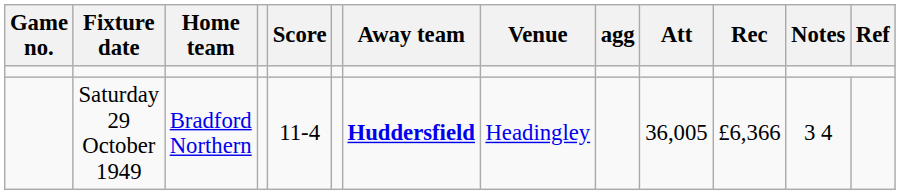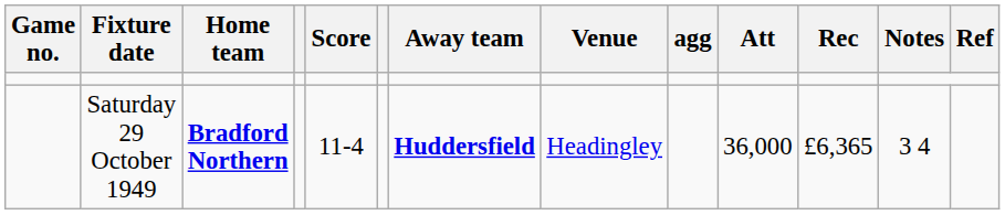 <table class="wikitable" style="text-align:center;">
 <tr>
 <th width=20 abbr="No">Game no.</th>
 <th width=100 abbr="Date">Fixture date</th>
 <th width=150 abbr="Home team">Home team</th>
 <th width=5 abbr="space"></th>
 <th width=20 abbr="Score">Score</th>
 <th width=5 abbr="space"></th>
 <th width=150 abbr="Away team">Away team</th>
 <th width=150 abbr="Venue">Venue</th>
 <th width=50 abbr="agg">agg</th>
 <th width=45 abbr="Att">Att</th>
 <th width=60 abbr="Rec">Rec</th>
 <th width=20 abbr="Notes">Notes</th>
 <th width=30 abbr="Ref">Ref</th>
 </tr>
 <tr>
 <td></td>
 <td></td>
 <td></td>
 <td></td>
 <td></td>
 <td></td>
 <td></td>
 <td></td>
 <td></td>
 <td></td>
 <td></td>
 </tr>
 <tr>
 <td></td>
 <td>Saturday 29 October 1949</td>
-<td><a href='#'>Bradford Northern</a></td>
+<td><strong><a href='#'>Bradford Northern</a></strong></td>
 <td></td>
 <td>11-4</td>
 <td></td>
 <td><strong><a href='#'>Huddersfield</a></strong></td>
 <td><a href='#'>Headingley</a></td>
 <td></td>
-<td>36,005</td>
-<td>£6,366</td>
+<td>36,000</td>
+<td>£6,365</td>
 <td>3 4</td>
 <td></td>
 </tr>
 </table>
